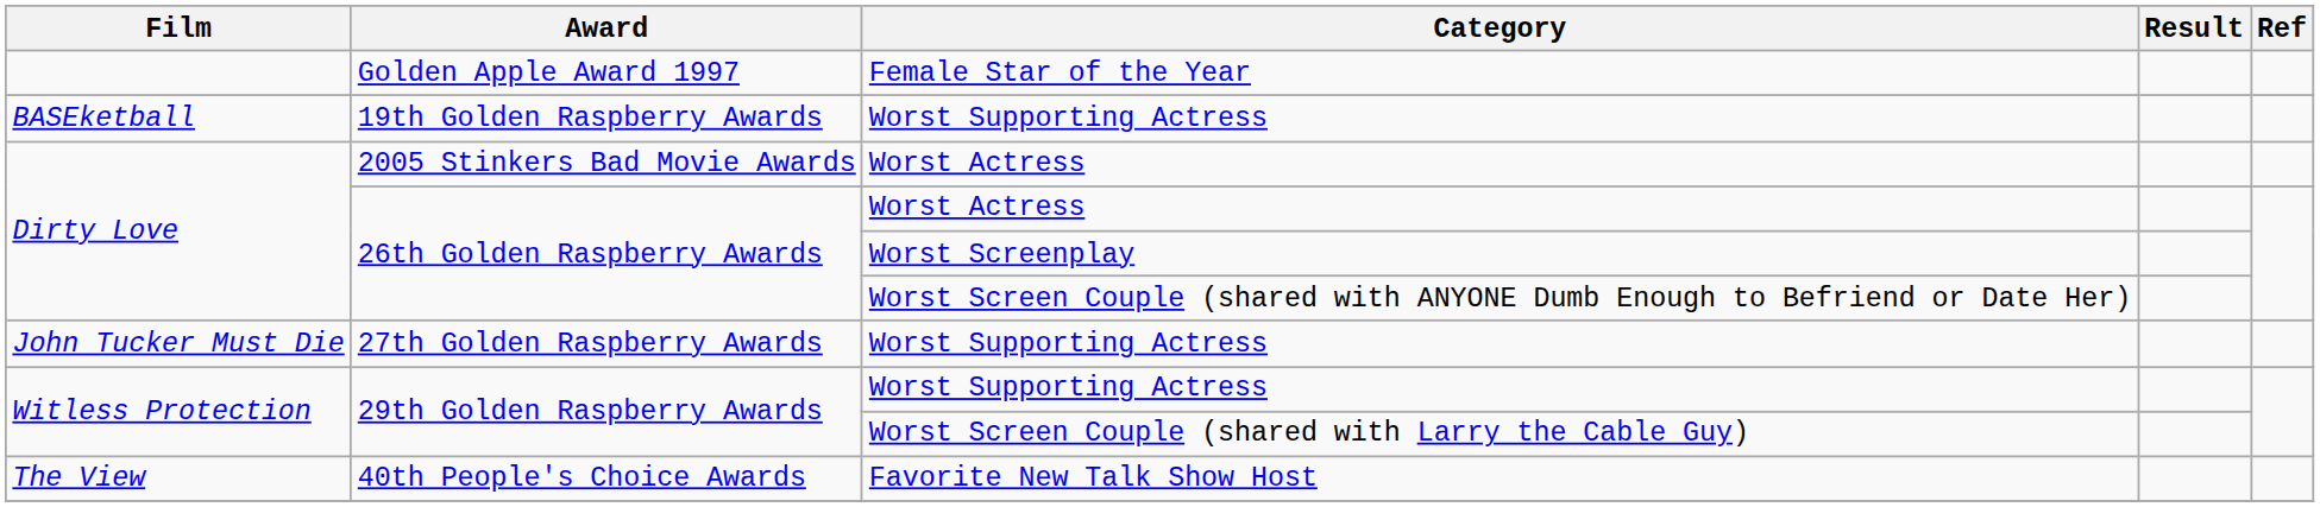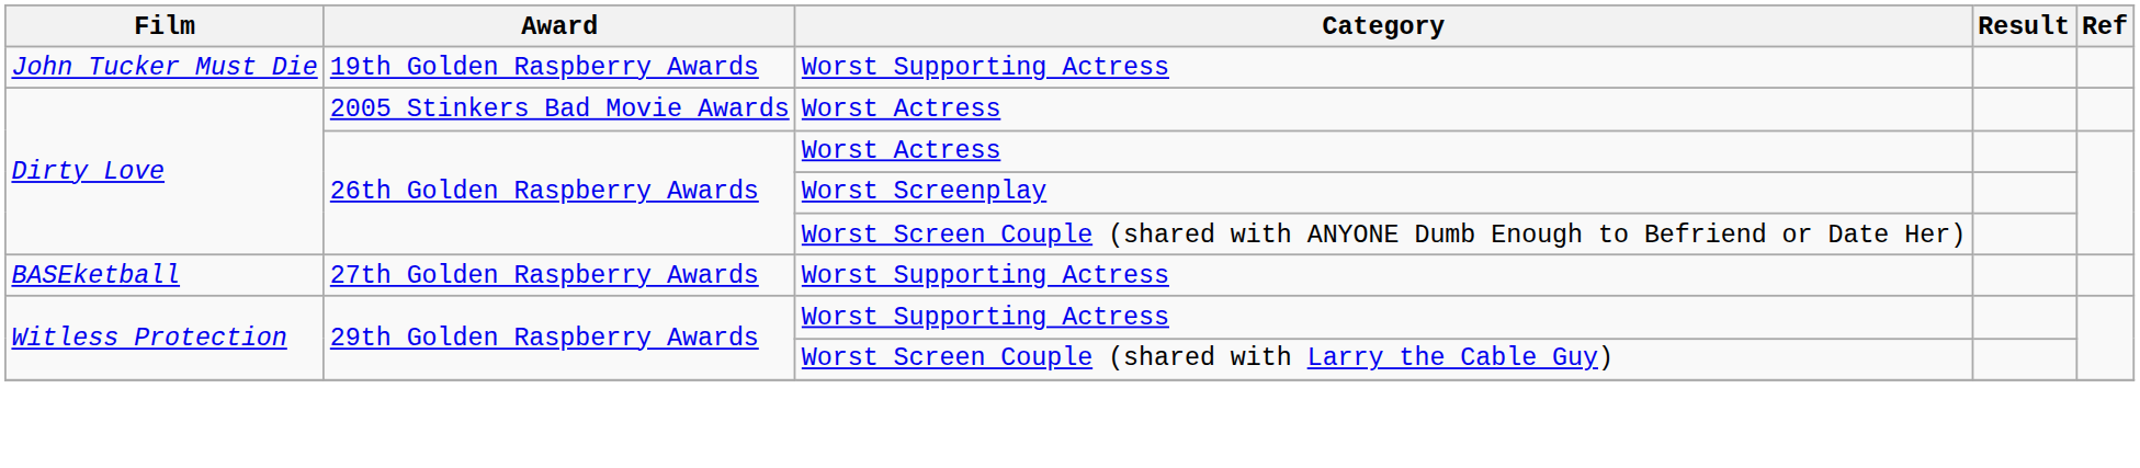 <table class="wikitable">
 <tr>
 <th>Film</th>
 <th>Award</th>
 <th>Category</th>
 <th>Result</th>
 <th>Ref</th>
 </tr>
 <tr>
-<td></td>
-<td><a href='#'>Golden Apple Award 1997</a></td>
-<td><a href='#'>Female Star of the Year</a></td>
-<td></td>
-<td></td>
-</tr>
-<tr>
-<td><em><a href='#'>BASEketball</a></em></td>
+<td><em><a href='#'>John Tucker Must Die</a></em></td>
 <td><a href='#'>19th Golden Raspberry Awards</a></td>
 <td><a href='#'>Worst Supporting Actress</a></td>
 <td></td>
 <td></td>
 </tr>
 <tr>
 <td rowspan=4><em><a href='#'>Dirty Love</a></em></td>
 <td><a href='#'>2005 Stinkers Bad Movie Awards</a></td>
 <td><a href='#'>Worst Actress</a></td>
 <td></td>
 <td></td>
 </tr>
 <tr>
 <td rowspan=3><a href='#'>26th Golden Raspberry Awards</a></td>
 <td><a href='#'>Worst Actress</a></td>
 <td></td>
 <td rowspan="3"></td>
 </tr>
 <tr>
 <td><a href='#'>Worst Screenplay</a></td>
 <td></td>
 </tr>
 <tr>
 <td><a href='#'>Worst Screen Couple</a> (shared with ANYONE Dumb Enough to Befriend or Date Her)</td>
 <td></td>
 </tr>
 <tr>
-<td><em><a href='#'>John Tucker Must Die</a></em></td>
+<td><em><a href='#'>BASEketball</a></em></td>
 <td><a href='#'>27th Golden Raspberry Awards</a></td>
 <td><a href='#'>Worst Supporting Actress</a></td>
 <td></td>
 <td></td>
 </tr>
 <tr>
 <td rowspan=2><em><a href='#'>Witless Protection</a></em></td>
 <td rowspan=2><a href='#'>29th Golden Raspberry Awards</a></td>
 <td><a href='#'>Worst Supporting Actress</a></td>
 <td></td>
 <td rowspan="2"></td>
 </tr>
 <tr>
 <td><a href='#'>Worst Screen Couple</a> (shared with <a href='#'>Larry the Cable Guy</a>)</td>
 <td></td>
 </tr>
 <tr>
-<td><em><a href='#'>The View</a></em></td>
-<td><a href='#'>40th People's Choice Awards</a></td>
-<td><a href='#'>Favorite New Talk Show Host</a></td>
-<td></td>
-<td></td>
-</tr>
-<tr>
 </tr>
 </table>
